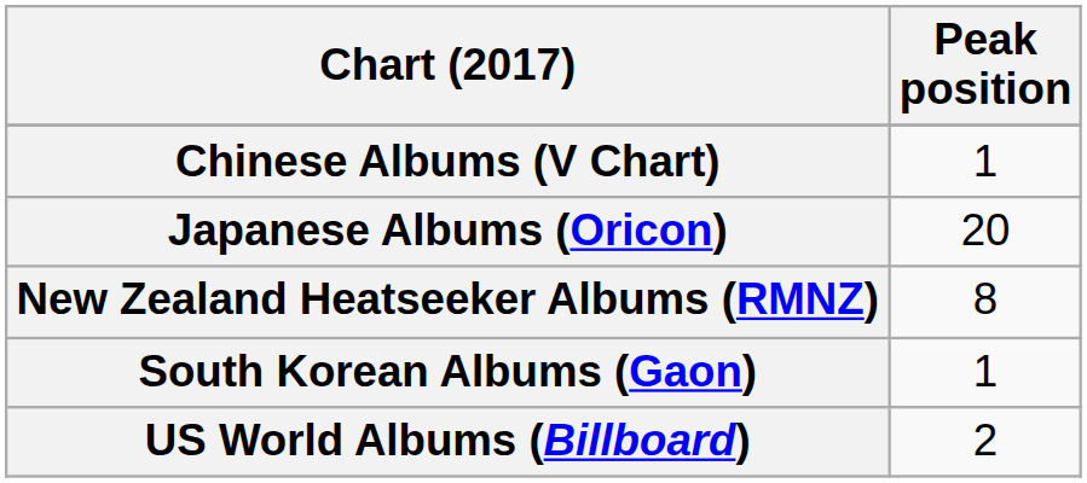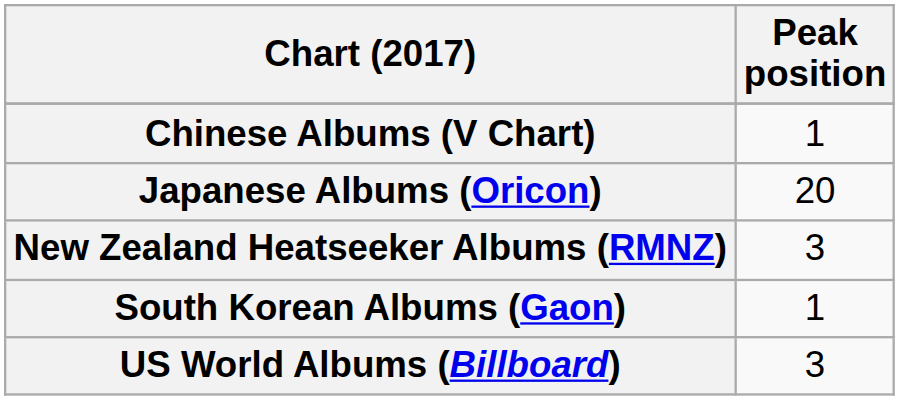 <table class="wikitable sortable plainrowheaders" style="text-align:center">
 <tr>
 <th scope="col">Chart (2017)</th>
 <th scope="col">Peak<br> position</th>
 </tr>
 <tr>
 </tr>
 <tr>
 <th scope="row">Chinese Albums (V Chart)</th>
 <td>1</td>
 </tr>
 <tr>
 <th scope="row">Japanese Albums (<a href='#'>Oricon</a>)</th>
 <td>20</td>
 </tr>
 <tr>
 <th scope="row">New Zealand Heatseeker Albums (<a href='#'>RMNZ</a>)</th>
-<td>8</td>
+<td>3</td>
 </tr>
 <tr>
 <th scope="row">South Korean Albums (<a href='#'>Gaon</a>)</th>
 <td>1</td>
 </tr>
 <tr>
 <th scope="row">US World Albums (<em><a href='#'>Billboard</a></em>)</th>
-<td>2</td>
+<td>3</td>
 </tr>
 </table>
